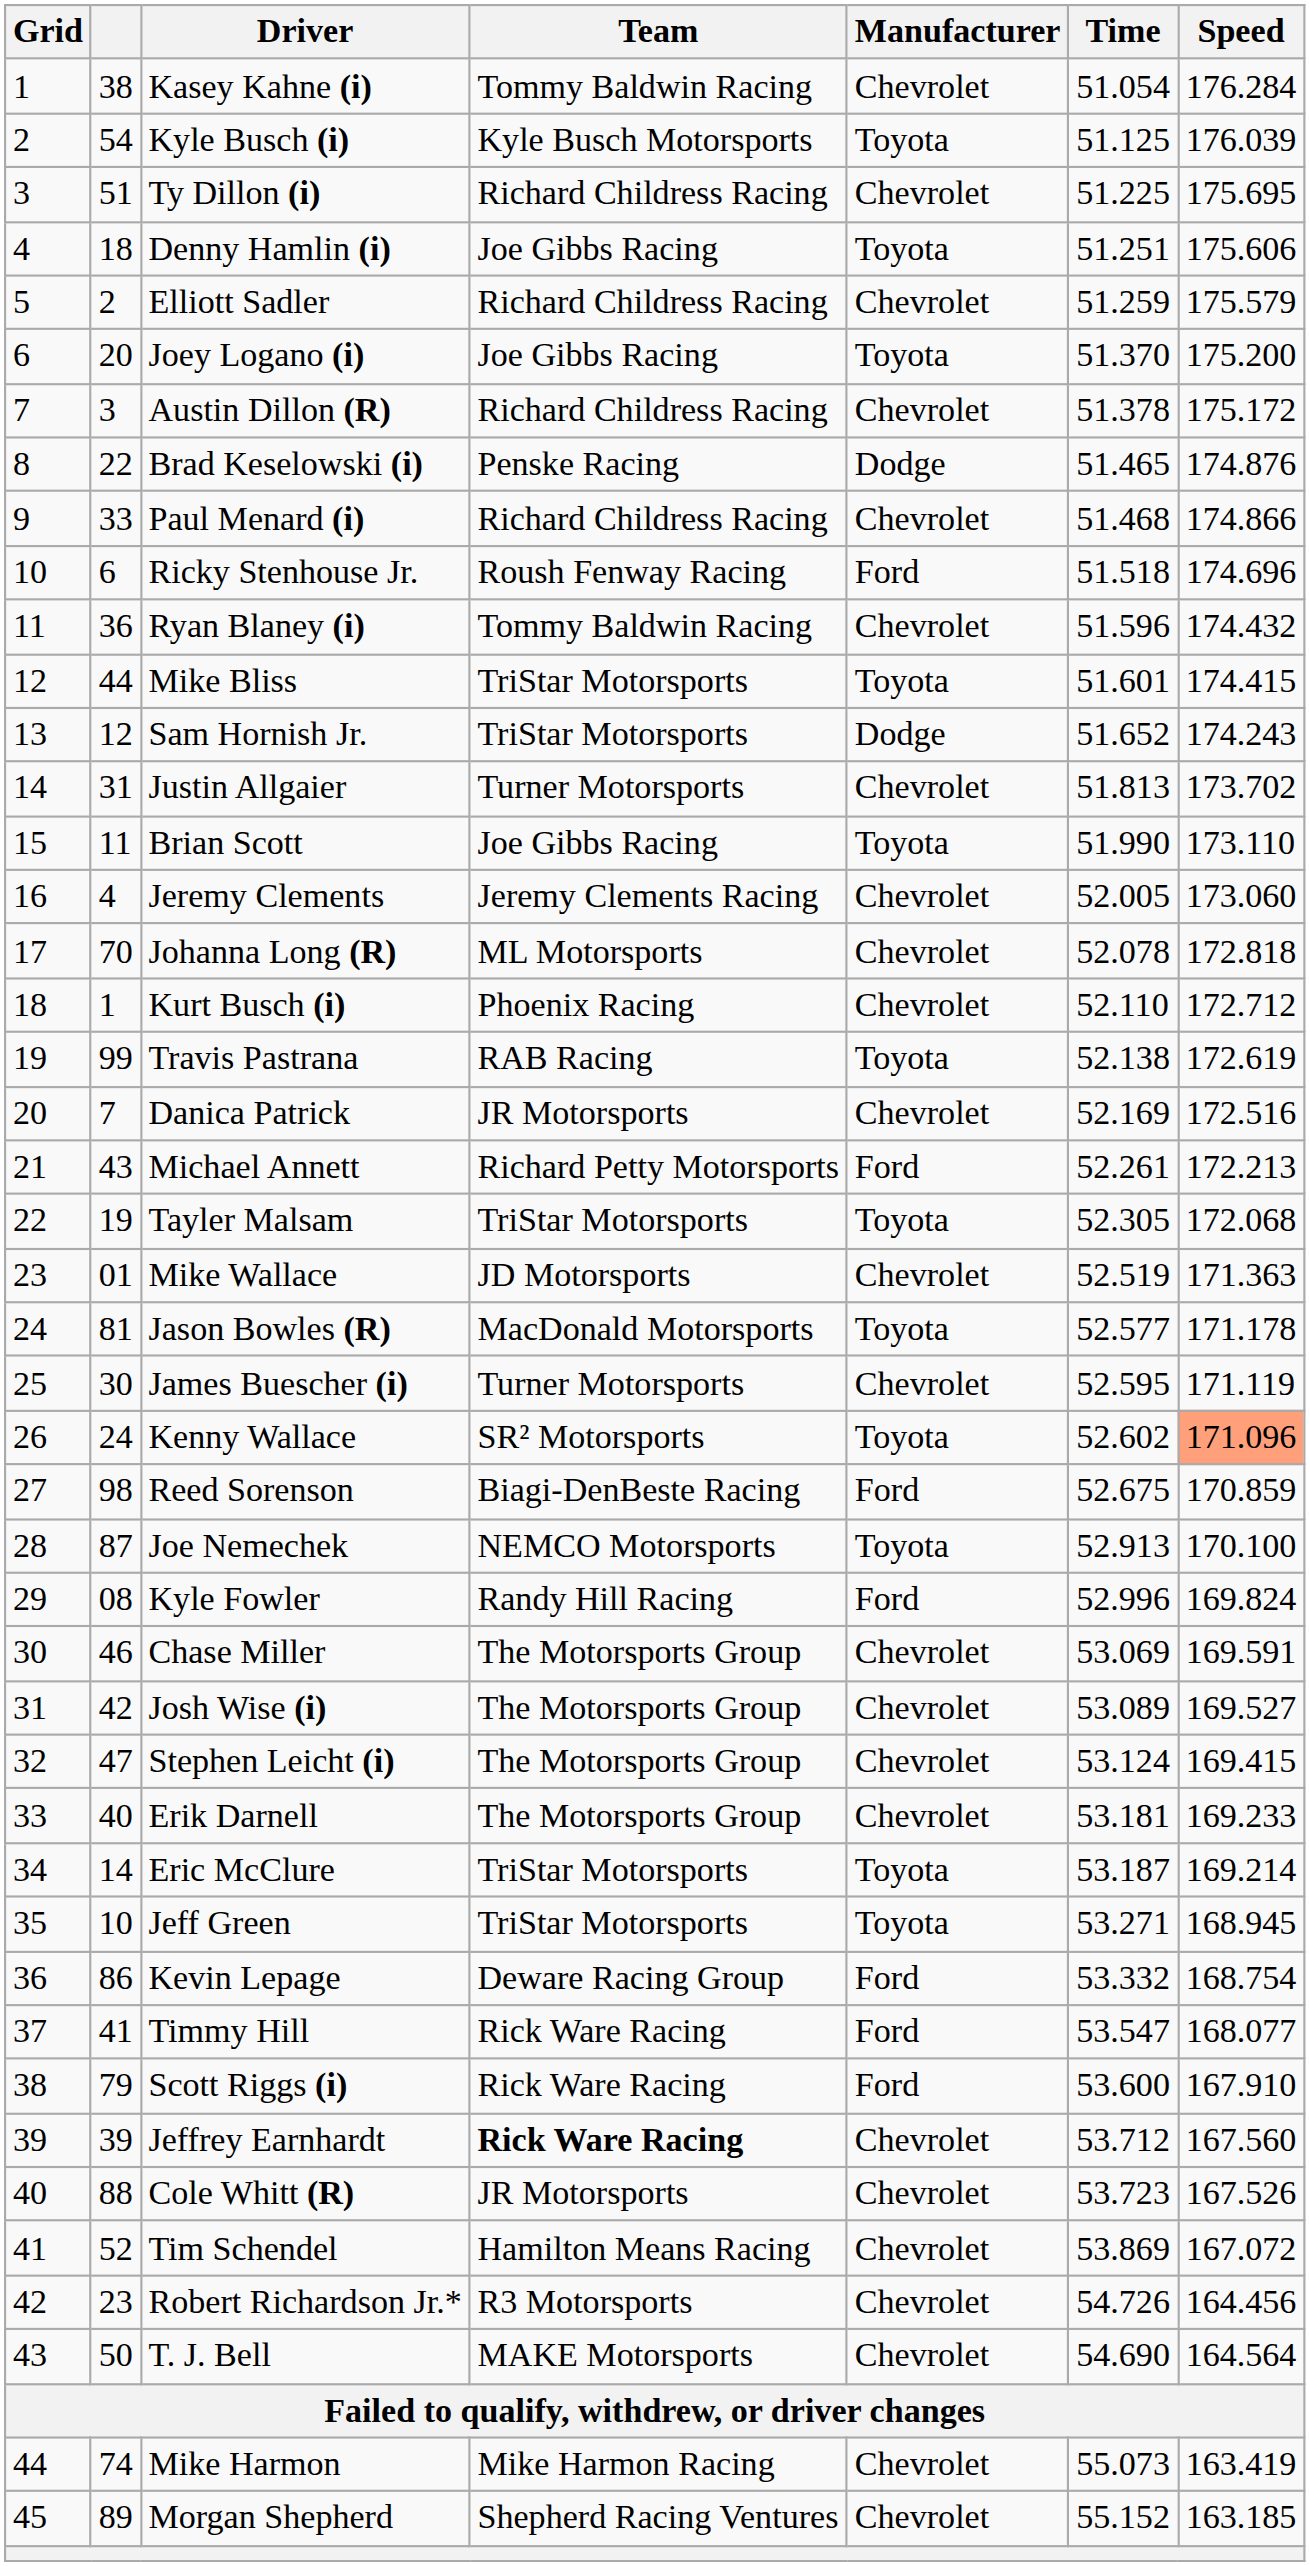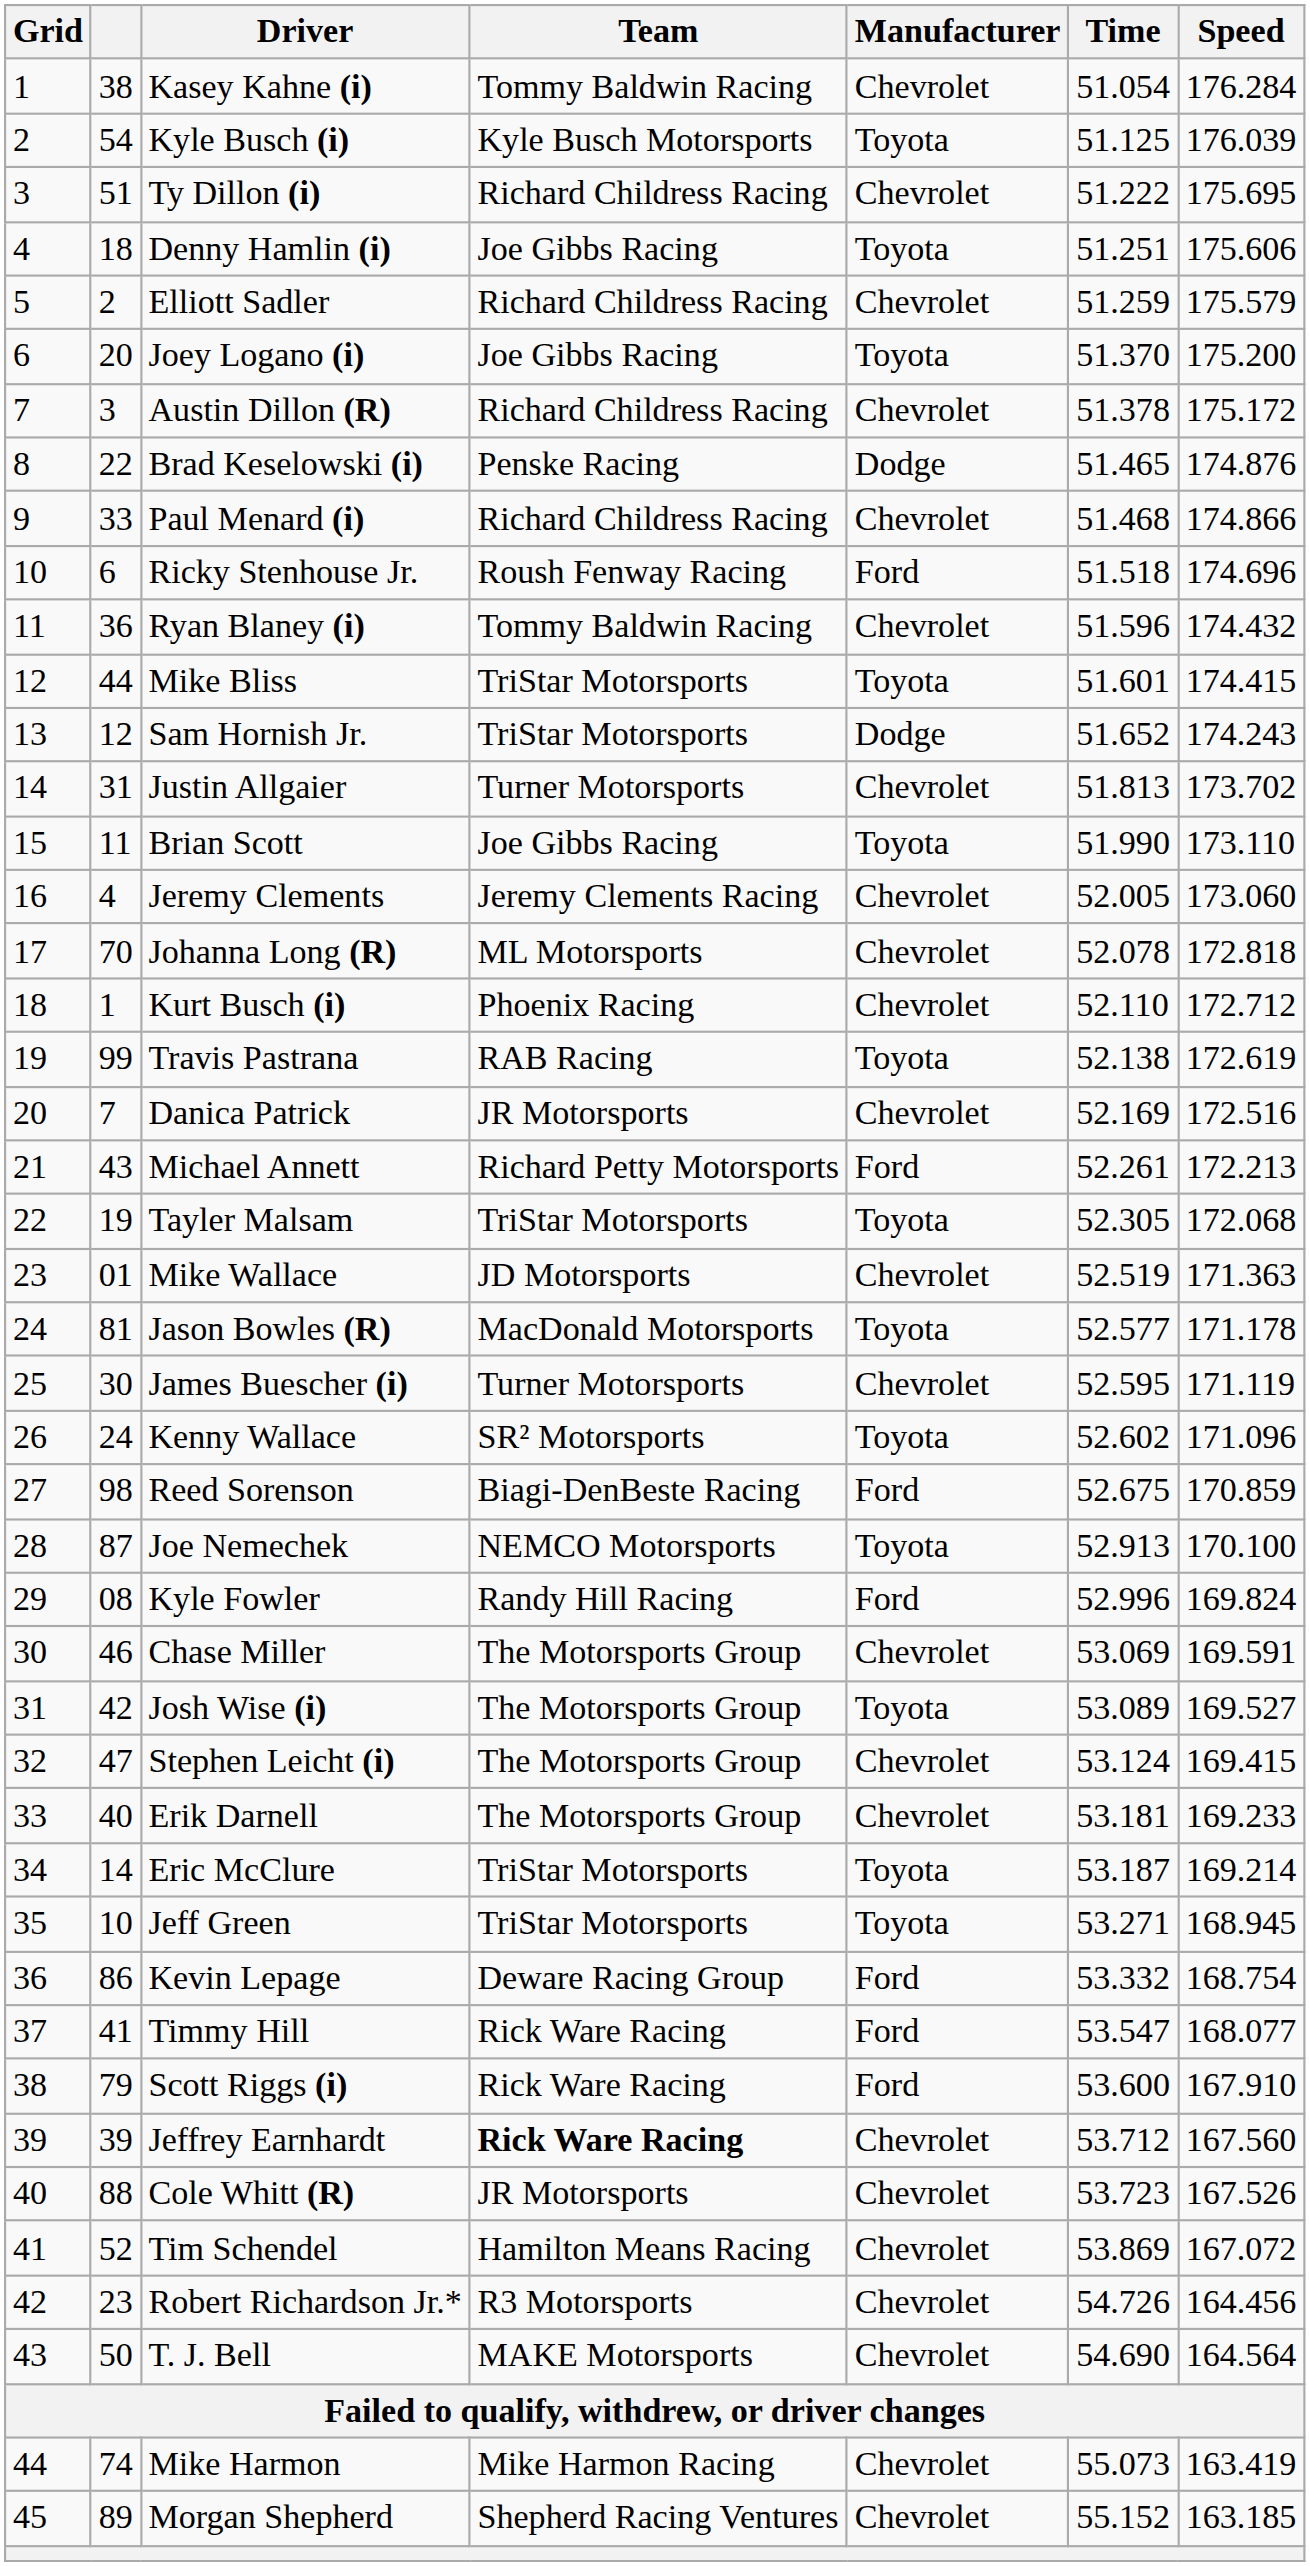 <table class="wikitable">
 <tr>
 <th>Grid</th>
 <th></th>
 <th>Driver</th>
 <th>Team</th>
 <th>Manufacturer</th>
 <th>Time</th>
 <th>Speed</th>
 </tr>
 <tr>
 <td>1</td>
 <td>38</td>
 <td>Kasey Kahne <strong>(i)</strong></td>
 <td>Tommy Baldwin Racing</td>
 <td>Chevrolet</td>
 <td>51.054</td>
 <td>176.284</td>
 </tr>
 <tr>
 <td>2</td>
 <td>54</td>
 <td>Kyle Busch <strong>(i)</strong></td>
 <td>Kyle Busch Motorsports</td>
 <td>Toyota</td>
 <td>51.125</td>
 <td>176.039</td>
 </tr>
 <tr>
 <td>3</td>
 <td>51</td>
 <td>Ty Dillon <strong>(i)</strong></td>
 <td>Richard Childress Racing</td>
 <td>Chevrolet</td>
-<td>51.225</td>
+<td>51.222</td>
 <td>175.695</td>
 </tr>
 <tr>
 <td>4</td>
 <td>18</td>
 <td>Denny Hamlin <strong>(i)</strong></td>
 <td>Joe Gibbs Racing</td>
 <td>Toyota</td>
 <td>51.251</td>
 <td>175.606</td>
 </tr>
 <tr>
 <td>5</td>
 <td>2</td>
 <td>Elliott Sadler</td>
 <td>Richard Childress Racing</td>
 <td>Chevrolet</td>
 <td>51.259</td>
 <td>175.579</td>
 </tr>
 <tr>
 <td>6</td>
 <td>20</td>
 <td>Joey Logano <strong>(i)</strong></td>
 <td>Joe Gibbs Racing</td>
 <td>Toyota</td>
 <td>51.370</td>
 <td>175.200</td>
 </tr>
 <tr>
 <td>7</td>
 <td>3</td>
 <td>Austin Dillon <strong>(R)</strong></td>
 <td>Richard Childress Racing</td>
 <td>Chevrolet</td>
 <td>51.378</td>
 <td>175.172</td>
 </tr>
 <tr>
 <td>8</td>
 <td>22</td>
 <td>Brad Keselowski <strong>(i)</strong></td>
 <td>Penske Racing</td>
 <td>Dodge</td>
 <td>51.465</td>
 <td>174.876</td>
 </tr>
 <tr>
 <td>9</td>
 <td>33</td>
 <td>Paul Menard <strong>(i)</strong></td>
 <td>Richard Childress Racing</td>
 <td>Chevrolet</td>
 <td>51.468</td>
 <td>174.866</td>
 </tr>
 <tr>
 <td>10</td>
 <td>6</td>
 <td>Ricky Stenhouse Jr.</td>
 <td>Roush Fenway Racing</td>
 <td>Ford</td>
 <td>51.518</td>
 <td>174.696</td>
 </tr>
 <tr>
 <td>11</td>
 <td>36</td>
 <td>Ryan Blaney <strong>(i)</strong></td>
 <td>Tommy Baldwin Racing</td>
 <td>Chevrolet</td>
 <td>51.596</td>
 <td>174.432</td>
 </tr>
 <tr>
 <td>12</td>
 <td>44</td>
 <td>Mike Bliss</td>
 <td>TriStar Motorsports</td>
 <td>Toyota</td>
 <td>51.601</td>
 <td>174.415</td>
 </tr>
 <tr>
 <td>13</td>
 <td>12</td>
 <td>Sam Hornish Jr.</td>
 <td>TriStar Motorsports</td>
 <td>Dodge</td>
 <td>51.652</td>
 <td>174.243</td>
 </tr>
 <tr>
 <td>14</td>
 <td>31</td>
 <td>Justin Allgaier</td>
 <td>Turner Motorsports</td>
 <td>Chevrolet</td>
 <td>51.813</td>
 <td>173.702</td>
 </tr>
 <tr>
 <td>15</td>
 <td>11</td>
 <td>Brian Scott</td>
 <td>Joe Gibbs Racing</td>
 <td>Toyota</td>
 <td>51.990</td>
 <td>173.110</td>
 </tr>
 <tr>
 <td>16</td>
 <td>4</td>
 <td>Jeremy Clements</td>
 <td>Jeremy Clements Racing</td>
 <td>Chevrolet</td>
 <td>52.005</td>
 <td>173.060</td>
 </tr>
 <tr>
 <td>17</td>
 <td>70</td>
 <td>Johanna Long <strong>(R)</strong></td>
 <td>ML Motorsports</td>
 <td>Chevrolet</td>
 <td>52.078</td>
 <td>172.818</td>
 </tr>
 <tr>
 <td>18</td>
 <td>1</td>
 <td>Kurt Busch <strong>(i)</strong></td>
 <td>Phoenix Racing</td>
 <td>Chevrolet</td>
 <td>52.110</td>
 <td>172.712</td>
 </tr>
 <tr>
 <td>19</td>
 <td>99</td>
 <td>Travis Pastrana</td>
 <td>RAB Racing</td>
 <td>Toyota</td>
 <td>52.138</td>
 <td>172.619</td>
 </tr>
 <tr>
 <td>20</td>
 <td>7</td>
 <td>Danica Patrick</td>
 <td>JR Motorsports</td>
 <td>Chevrolet</td>
 <td>52.169</td>
 <td>172.516</td>
 </tr>
 <tr>
 <td>21</td>
 <td>43</td>
 <td>Michael Annett</td>
 <td>Richard Petty Motorsports</td>
 <td>Ford</td>
 <td>52.261</td>
 <td>172.213</td>
 </tr>
 <tr>
 <td>22</td>
 <td>19</td>
 <td>Tayler Malsam</td>
 <td>TriStar Motorsports</td>
 <td>Toyota</td>
 <td>52.305</td>
 <td>172.068</td>
 </tr>
 <tr>
 <td>23</td>
 <td>01</td>
 <td>Mike Wallace</td>
 <td>JD Motorsports</td>
 <td>Chevrolet</td>
 <td>52.519</td>
 <td>171.363</td>
 </tr>
 <tr>
 <td>24</td>
 <td>81</td>
 <td>Jason Bowles <strong>(R)</strong></td>
 <td>MacDonald Motorsports</td>
 <td>Toyota</td>
 <td>52.577</td>
 <td>171.178</td>
 </tr>
 <tr>
 <td>25</td>
 <td>30</td>
 <td>James Buescher <strong>(i)</strong></td>
 <td>Turner Motorsports</td>
 <td>Chevrolet</td>
 <td>52.595</td>
 <td>171.119</td>
 </tr>
 <tr>
 <td>26</td>
 <td>24</td>
 <td>Kenny Wallace</td>
 <td>SR² Motorsports</td>
 <td>Toyota</td>
 <td>52.602</td>
-<td style="background: lightsalmon;">171.096</td>
+<td>171.096</td>
 </tr>
 <tr>
 <td>27</td>
 <td>98</td>
 <td>Reed Sorenson</td>
 <td>Biagi-DenBeste Racing</td>
 <td>Ford</td>
 <td>52.675</td>
 <td>170.859</td>
 </tr>
 <tr>
 <td>28</td>
 <td>87</td>
 <td>Joe Nemechek</td>
 <td>NEMCO Motorsports</td>
 <td>Toyota</td>
 <td>52.913</td>
 <td>170.100</td>
 </tr>
 <tr>
 <td>29</td>
 <td>08</td>
 <td>Kyle Fowler</td>
 <td>Randy Hill Racing</td>
 <td>Ford</td>
 <td>52.996</td>
 <td>169.824</td>
 </tr>
 <tr>
 <td>30</td>
 <td>46</td>
 <td>Chase Miller</td>
 <td>The Motorsports Group</td>
 <td>Chevrolet</td>
 <td>53.069</td>
 <td>169.591</td>
 </tr>
 <tr>
 <td>31</td>
 <td>42</td>
 <td>Josh Wise <strong>(i)</strong></td>
 <td>The Motorsports Group</td>
-<td>Chevrolet</td>
+<td>Toyota</td>
 <td>53.089</td>
 <td>169.527</td>
 </tr>
 <tr>
 <td>32</td>
 <td>47</td>
 <td>Stephen Leicht <strong>(i)</strong></td>
 <td>The Motorsports Group</td>
 <td>Chevrolet</td>
 <td>53.124</td>
 <td>169.415</td>
 </tr>
 <tr>
 <td>33</td>
 <td>40</td>
 <td>Erik Darnell</td>
 <td>The Motorsports Group</td>
 <td>Chevrolet</td>
 <td>53.181</td>
 <td>169.233</td>
 </tr>
 <tr>
 <td>34</td>
 <td>14</td>
 <td>Eric McClure</td>
 <td>TriStar Motorsports</td>
 <td>Toyota</td>
 <td>53.187</td>
 <td>169.214</td>
 </tr>
 <tr>
 <td>35</td>
 <td>10</td>
 <td>Jeff Green</td>
 <td>TriStar Motorsports</td>
 <td>Toyota</td>
 <td>53.271</td>
 <td>168.945</td>
 </tr>
 <tr>
 <td>36</td>
 <td>86</td>
 <td>Kevin Lepage</td>
 <td>Deware Racing Group</td>
 <td>Ford</td>
 <td>53.332</td>
 <td>168.754</td>
 </tr>
 <tr>
 <td>37</td>
 <td>41</td>
 <td>Timmy Hill</td>
 <td>Rick Ware Racing</td>
 <td>Ford</td>
 <td>53.547</td>
 <td>168.077</td>
 </tr>
 <tr>
 <td>38</td>
 <td>79</td>
 <td>Scott Riggs <strong>(i)</strong></td>
 <td>Rick Ware Racing</td>
 <td>Ford</td>
 <td>53.600</td>
 <td>167.910</td>
 </tr>
 <tr>
 <td>39</td>
 <td>39</td>
 <td>Jeffrey Earnhardt</td>
 <td><strong>Rick Ware Racing</strong></td>
 <td>Chevrolet</td>
 <td>53.712</td>
 <td>167.560</td>
 </tr>
 <tr>
 <td>40</td>
 <td>88</td>
 <td>Cole Whitt <strong>(R)</strong></td>
 <td>JR Motorsports</td>
 <td>Chevrolet</td>
 <td>53.723</td>
 <td>167.526</td>
 </tr>
 <tr>
 <td>41</td>
 <td>52</td>
 <td>Tim Schendel</td>
 <td>Hamilton Means Racing</td>
 <td>Chevrolet</td>
 <td>53.869</td>
 <td>167.072</td>
 </tr>
 <tr>
 <td>42</td>
 <td>23</td>
 <td>Robert Richardson Jr.*</td>
 <td>R3 Motorsports</td>
 <td>Chevrolet</td>
 <td>54.726</td>
 <td>164.456</td>
 </tr>
 <tr>
 <td>43</td>
 <td>50</td>
 <td>T. J. Bell</td>
 <td>MAKE Motorsports</td>
 <td>Chevrolet</td>
 <td>54.690</td>
 <td>164.564</td>
 </tr>
 <tr>
 <th colspan="7"><strong>Failed to qualify, withdrew, or driver changes</strong></th>
 </tr>
 <tr>
 <td>44</td>
 <td>74</td>
 <td>Mike Harmon</td>
 <td>Mike Harmon Racing</td>
 <td>Chevrolet</td>
 <td>55.073</td>
 <td>163.419</td>
 </tr>
 <tr>
 <td>45</td>
 <td>89</td>
 <td>Morgan Shepherd</td>
 <td>Shepherd Racing Ventures</td>
 <td>Chevrolet</td>
 <td>55.152</td>
 <td>163.185</td>
 </tr>
 <tr>
 <th colspan="7"></th>
 </tr>
 </table>
